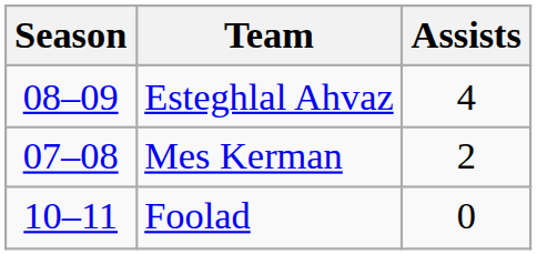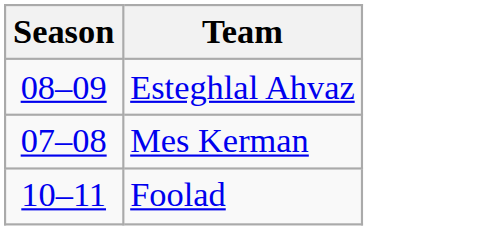 <table class="wikitable" style="text-align: center;">
 <tr>
 <th>Season</th>
 <th>Team</th>
-<th>Assists</th>
 </tr>
 <tr>
 <td><a href='#'>08–09</a></td>
 <td align="left"><a href='#'>Esteghlal Ahvaz</a></td>
-<td>4</td>
 </tr>
 <tr>
 <td><a href='#'>07–08</a></td>
 <td align="left"><a href='#'>Mes Kerman</a></td>
-<td>2</td>
 </tr>
 <tr>
 <td><a href='#'>10–11</a></td>
 <td align="left"><a href='#'>Foolad</a></td>
-<td>0</td>
 </tr>
 </table>
